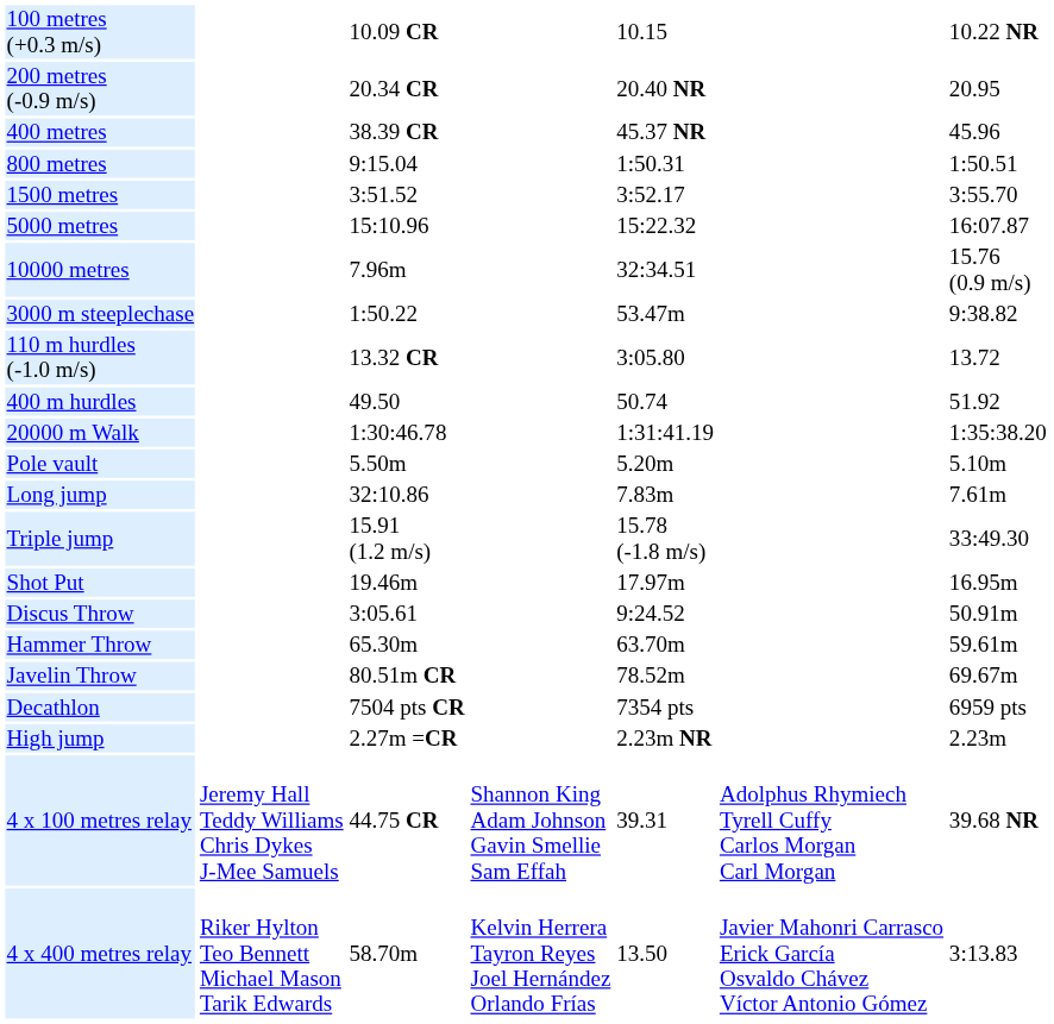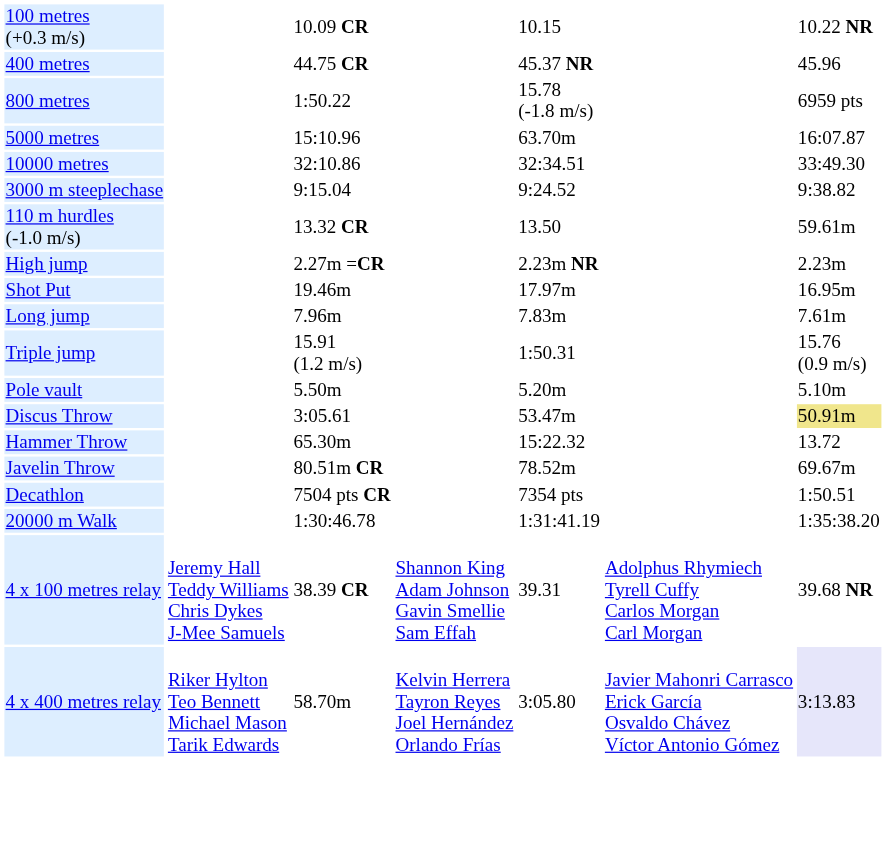 <table>
 <tr>
 <td bgcolor = DDEEFF><a href='#'>100 metres</a> <br> (+0.3 m/s)</td>
 <td></td>
 <td>10.09 <strong>CR</strong></td>
 <td></td>
 <td>10.15</td>
 <td></td>
 <td>10.22 <strong>NR</strong></td>
 </tr>
 <tr>
-<td bgcolor = DDEEFF><a href='#'>200 metres</a> <br> (-0.9 m/s)</td>
-<td></td>
-<td>20.34 <strong>CR</strong></td>
-<td></td>
-<td>20.40 <strong>NR</strong></td>
-<td></td>
-<td>20.95</td>
-</tr>
-<tr>
 <td bgcolor = DDEEFF><a href='#'>400 metres</a></td>
 <td></td>
-<td>38.39 <strong>CR</strong></td>
+<td>44.75 <strong>CR</strong></td>
 <td></td>
 <td>45.37  <strong>NR</strong></td>
 <td></td>
 <td>45.96</td>
 </tr>
 <tr>
 <td bgcolor = DDEEFF><a href='#'>800 metres</a></td>
 <td></td>
-<td>9:15.04</td>
+<td>1:50.22</td>
 <td></td>
-<td>1:50.31</td>
+<td>15.78  <br> (-1.8 m/s)</td>
 <td></td>
-<td>1:50.51</td>
-</tr>
-<tr>
-<td bgcolor = DDEEFF><a href='#'>1500 metres</a></td>
-<td></td>
-<td>3:51.52</td>
-<td></td>
-<td>3:52.17</td>
-<td></td>
-<td>3:55.70</td>
+<td>6959 pts</td>
 </tr>
 <tr>
 <td bgcolor = DDEEFF><a href='#'>5000 metres</a></td>
 <td></td>
 <td>15:10.96</td>
 <td></td>
-<td>15:22.32</td>
+<td>63.70m</td>
 <td></td>
 <td>16:07.87</td>
 </tr>
 <tr>
 <td bgcolor = DDEEFF><a href='#'>10000 metres</a></td>
 <td></td>
-<td>7.96m</td>
+<td>32:10.86</td>
 <td></td>
 <td>32:34.51</td>
 <td></td>
-<td>15.76  <br> (0.9 m/s)</td>
+<td>33:49.30</td>
 </tr>
 <tr>
 <td bgcolor = DDEEFF><a href='#'>3000 m steeplechase</a></td>
 <td></td>
-<td>1:50.22</td>
+<td>9:15.04</td>
 <td></td>
-<td>53.47m</td>
+<td>9:24.52</td>
 <td></td>
 <td>9:38.82</td>
 </tr>
 <tr>
 <td bgcolor = DDEEFF><a href='#'>110 m hurdles</a> <br> (-1.0 m/s)</td>
 <td></td>
 <td>13.32 <strong>CR</strong></td>
 <td></td>
-<td>3:05.80</td>
+<td>13.50</td>
 <td></td>
-<td>13.72</td>
+<td>59.61m</td>
 </tr>
 <tr>
-<td bgcolor = DDEEFF><a href='#'>400 m hurdles</a></td>
+<td bgcolor = DDEEFF><a href='#'>High jump</a></td>
 <td></td>
-<td>49.50</td>
+<td>2.27m  =<strong>CR</strong></td>
 <td></td>
-<td>50.74</td>
+<td>2.23m <strong>NR</strong></td>
 <td></td>
-<td>51.92</td>
+<td>2.23m</td>
 </tr>
 <tr>
-<td bgcolor = DDEEFF><a href='#'>20000 m Walk</a></td>
+<td bgcolor = DDEEFF><a href='#'>Shot Put</a></td>
 <td></td>
-<td>1:30:46.78</td>
+<td>19.46m</td>
 <td></td>
-<td>1:31:41.19</td>
+<td>17.97m</td>
 <td></td>
-<td>1:35:38.20</td>
+<td>16.95m</td>
+</tr>
+<tr>
+<td bgcolor = DDEEFF><a href='#'>Long jump</a></td>
+<td></td>
+<td>7.96m</td>
+<td></td>
+<td>7.83m</td>
+<td></td>
+<td>7.61m</td>
+</tr>
+<tr>
+<td bgcolor = DDEEFF><a href='#'>Triple jump</a></td>
+<td></td>
+<td>15.91  <br> (1.2 m/s)</td>
+<td></td>
+<td>1:50.31</td>
+<td></td>
+<td>15.76  <br> (0.9 m/s)</td>
 </tr>
 <tr>
 <td bgcolor = DDEEFF><a href='#'>Pole vault</a></td>
 <td></td>
 <td>5.50m</td>
 <td></td>
 <td>5.20m</td>
 <td></td>
 <td>5.10m</td>
 </tr>
 <tr>
-<td bgcolor = DDEEFF><a href='#'>Long jump</a></td>
-<td></td>
-<td>32:10.86</td>
-<td></td>
-<td>7.83m</td>
-<td></td>
-<td>7.61m</td>
-</tr>
-<tr>
-<td bgcolor = DDEEFF><a href='#'>Triple jump</a></td>
-<td></td>
-<td>15.91  <br> (1.2 m/s)</td>
-<td></td>
-<td>15.78  <br> (-1.8 m/s)</td>
-<td></td>
-<td>33:49.30</td>
-</tr>
-<tr>
-<td bgcolor = DDEEFF><a href='#'>Shot Put</a></td>
-<td></td>
-<td>19.46m</td>
-<td></td>
-<td>17.97m</td>
-<td></td>
-<td>16.95m</td>
-</tr>
-<tr>
 <td bgcolor = DDEEFF><a href='#'>Discus Throw</a></td>
 <td></td>
 <td>3:05.61</td>
 <td></td>
-<td>9:24.52</td>
+<td>53.47m</td>
 <td></td>
-<td>50.91m</td>
+<td style="background: khaki;">50.91m</td>
 </tr>
 <tr>
 <td bgcolor = DDEEFF><a href='#'>Hammer Throw</a></td>
 <td></td>
 <td>65.30m</td>
 <td></td>
-<td>63.70m</td>
+<td>15:22.32</td>
 <td></td>
-<td>59.61m</td>
+<td>13.72</td>
 </tr>
 <tr>
 <td bgcolor = DDEEFF><a href='#'>Javelin Throw</a></td>
 <td></td>
 <td>80.51m <strong>CR</strong></td>
 <td></td>
 <td>78.52m</td>
 <td></td>
 <td>69.67m</td>
 </tr>
 <tr>
 <td bgcolor = DDEEFF><a href='#'>Decathlon</a></td>
 <td></td>
 <td>7504 pts <strong>CR</strong></td>
 <td></td>
 <td>7354 pts</td>
 <td></td>
-<td>6959 pts</td>
+<td>1:50.51</td>
 </tr>
 <tr>
-<td bgcolor = DDEEFF><a href='#'>High jump</a></td>
+<td bgcolor = DDEEFF><a href='#'>20000 m Walk</a></td>
 <td></td>
-<td>2.27m  =<strong>CR</strong></td>
+<td>1:30:46.78</td>
 <td></td>
-<td>2.23m <strong>NR</strong></td>
+<td>1:31:41.19</td>
 <td></td>
-<td>2.23m</td>
+<td>1:35:38.20</td>
 </tr>
 <tr>
 <td bgcolor = DDEEFF><a href='#'>4 x 100 metres relay</a></td>
 <td>  <br> <a href='#'>Jeremy Hall</a> <br> <a href='#'>Teddy Williams</a> <br> <a href='#'>Chris Dykes</a> <br> <a href='#'>J-Mee Samuels</a></td>
-<td>44.75 <strong>CR</strong></td>
+<td>38.39 <strong>CR</strong></td>
 <td>  <br> <a href='#'>Shannon King</a> <br> <a href='#'>Adam Johnson</a> <br> <a href='#'>Gavin Smellie</a> <br> <a href='#'>Sam Effah</a></td>
 <td>39.31</td>
 <td>  <br> <a href='#'>Adolphus Rhymiech</a> <br> <a href='#'>Tyrell Cuffy</a> <br> <a href='#'>Carlos Morgan</a> <br> <a href='#'>Carl Morgan</a></td>
 <td>39.68 <strong>NR</strong></td>
 </tr>
 <tr>
 <td bgcolor = DDEEFF><a href='#'>4 x 400 metres relay</a></td>
 <td>  <br> <a href='#'>Riker Hylton</a> <br> <a href='#'>Teo Bennett</a> <br> <a href='#'>Michael Mason</a> <br> <a href='#'>Tarik Edwards</a></td>
 <td>58.70m</td>
 <td>  <br> <a href='#'>Kelvin Herrera</a> <br> <a href='#'>Tayron Reyes</a> <br> <a href='#'>Joel Hernández</a> <br> <a href='#'>Orlando Frías</a></td>
-<td>13.50</td>
+<td>3:05.80</td>
 <td>  <br> <a href='#'>Javier Mahonri Carrasco</a> <br> <a href='#'>Erick García</a> <br> <a href='#'>Osvaldo Chávez</a> <br> <a href='#'>Víctor Antonio Gómez</a></td>
-<td>3:13.83</td>
+<td style="background: lavender;">3:13.83</td>
 </tr>
 </table>
